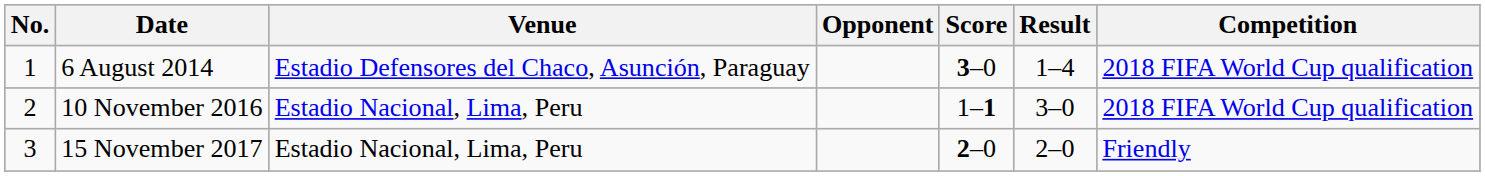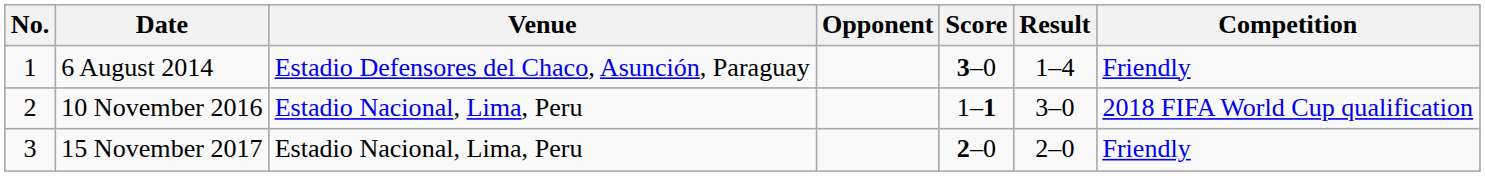 <table class="wikitable">
 <tr>
 <th>No.</th>
 <th>Date</th>
 <th>Venue</th>
 <th>Opponent</th>
 <th>Score</th>
 <th>Result</th>
 <th>Competition</th>
 </tr>
 <tr>
 <td align=center>1</td>
 <td>6 August 2014</td>
 <td><a href='#'>Estadio Defensores del Chaco</a>, <a href='#'>Asunción</a>, Paraguay</td>
 <td></td>
 <td align=center><strong>3</strong>–0</td>
 <td align=center>1–4</td>
-<td><a href='#'>2018 FIFA World Cup qualification</a></td>
+<td><a href='#'>Friendly</a></td>
 </tr>
 <tr>
 <td align=center>2</td>
 <td>10 November 2016</td>
 <td><a href='#'>Estadio Nacional</a>, <a href='#'>Lima</a>, Peru</td>
 <td></td>
 <td align=center>1–<strong>1</strong></td>
 <td align=center>3–0</td>
 <td><a href='#'>2018 FIFA World Cup qualification</a></td>
 </tr>
 <tr>
 <td align=center>3</td>
 <td>15 November 2017</td>
 <td>Estadio Nacional, Lima, Peru</td>
 <td></td>
 <td align=center><strong>2</strong>–0</td>
 <td align=center>2–0</td>
 <td><a href='#'>Friendly</a></td>
 </tr>
 </table>
